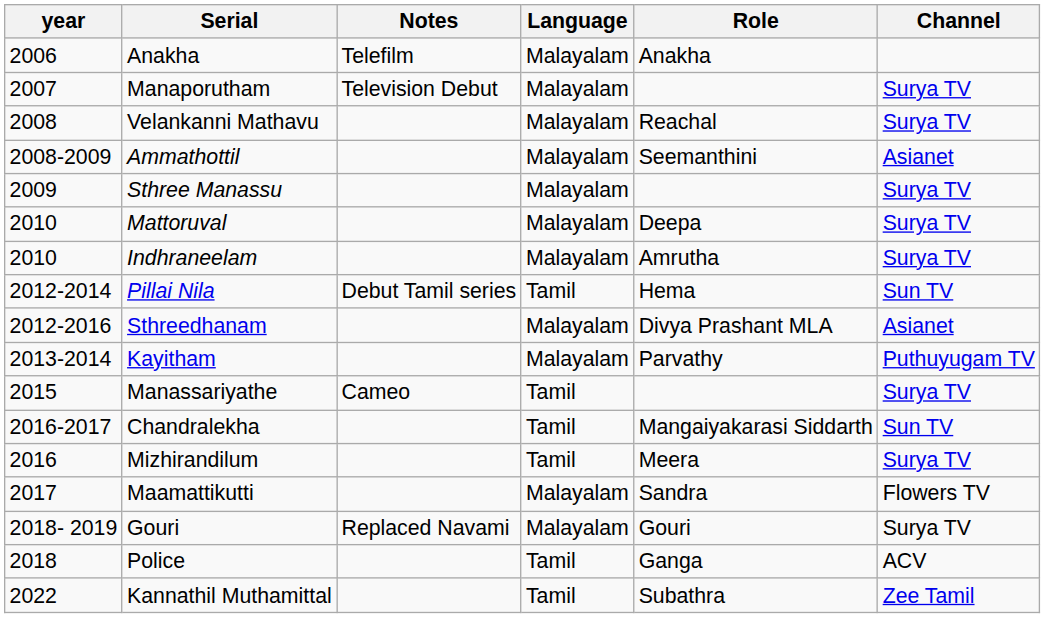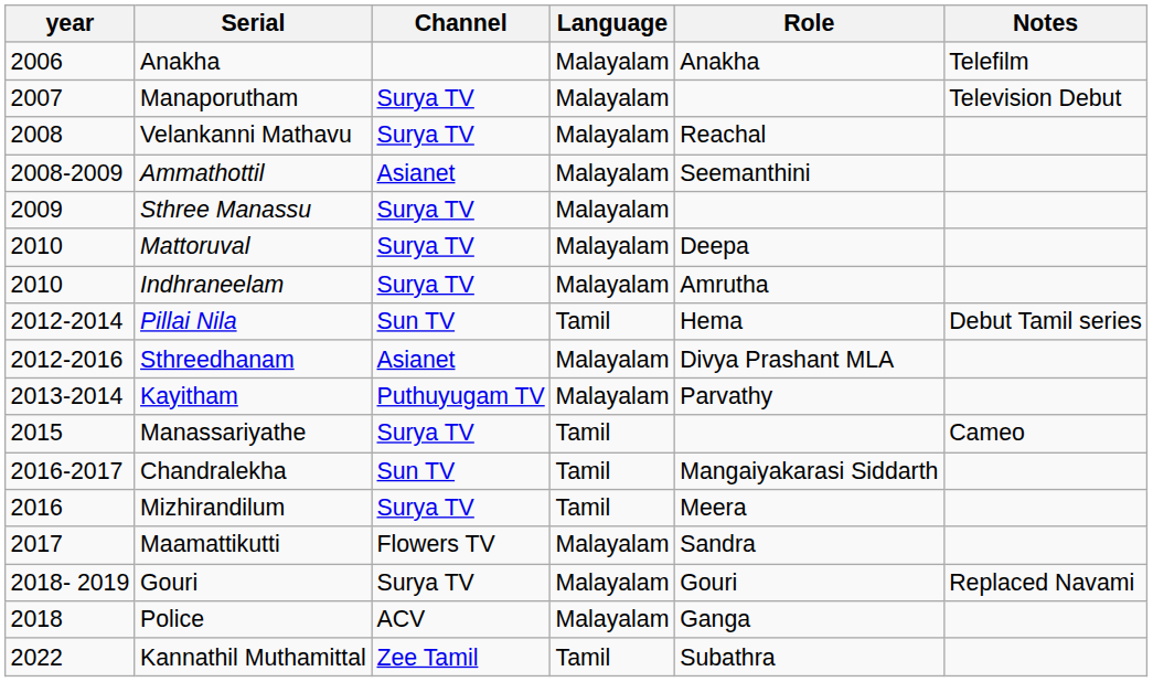 <table class="wikitable sortable">
 <tr>
 <th>year</th>
 <th>Serial</th>
-<th>Notes</th>
+<th>Channel</th>
 <th>Language</th>
 <th>Role</th>
-<th>Channel</th>
+<th>Notes</th>
 </tr>
 <tr>
 <td>2006</td>
 <td>Anakha</td>
-<td>Telefilm</td>
+<td></td>
 <td>Malayalam</td>
 <td>Anakha</td>
-<td></td>
+<td>Telefilm</td>
 </tr>
 <tr>
 <td>2007</td>
 <td>Manaporutham</td>
-<td>Television Debut</td>
+<td><a href='#'>Surya TV</a></td>
 <td>Malayalam</td>
 <td></td>
-<td><a href='#'>Surya TV</a></td>
+<td>Television Debut</td>
 </tr>
 <tr>
 <td>2008</td>
 <td>Velankanni Mathavu</td>
-<td></td>
+<td><a href='#'>Surya TV</a></td>
 <td>Malayalam</td>
 <td>Reachal</td>
-<td><a href='#'>Surya TV</a></td>
+<td></td>
 </tr>
 <tr>
 <td>2008-2009</td>
 <td><em>Ammathottil</em></td>
-<td></td>
+<td><a href='#'>Asianet</a></td>
 <td>Malayalam</td>
 <td>Seemanthini</td>
-<td><a href='#'>Asianet</a></td>
+<td></td>
 </tr>
 <tr>
 <td>2009</td>
 <td><em>Sthree Manassu</em></td>
-<td></td>
+<td><a href='#'>Surya TV</a></td>
 <td>Malayalam</td>
 <td></td>
-<td><a href='#'>Surya TV</a></td>
+<td></td>
 </tr>
 <tr>
 <td>2010</td>
 <td><em>Mattoruval</em></td>
-<td></td>
+<td><a href='#'>Surya TV</a></td>
 <td>Malayalam</td>
 <td>Deepa</td>
-<td><a href='#'>Surya TV</a></td>
+<td></td>
 </tr>
 <tr>
 <td>2010</td>
 <td><em>Indhraneelam</em></td>
-<td></td>
+<td><a href='#'>Surya TV</a></td>
 <td>Malayalam</td>
 <td>Amrutha</td>
-<td><a href='#'>Surya TV</a></td>
+<td></td>
 </tr>
 <tr>
 <td>2012-2014</td>
 <td><em><a href='#'>Pillai Nila</a></em></td>
-<td>Debut Tamil series</td>
+<td><a href='#'>Sun TV</a></td>
 <td>Tamil</td>
 <td>Hema</td>
-<td><a href='#'>Sun TV</a></td>
+<td>Debut Tamil series</td>
 </tr>
 <tr>
 <td>2012-2016</td>
 <td><a href='#'>Sthreedhanam</a></td>
-<td></td>
+<td><a href='#'>Asianet</a></td>
 <td>Malayalam</td>
 <td>Divya Prashant MLA</td>
-<td><a href='#'>Asianet</a></td>
+<td></td>
 </tr>
 <tr>
 <td>2013-2014</td>
 <td><a href='#'>Kayitham</a></td>
-<td></td>
+<td><a href='#'>Puthuyugam TV</a></td>
 <td>Malayalam</td>
 <td>Parvathy</td>
-<td><a href='#'>Puthuyugam TV</a></td>
+<td></td>
 </tr>
 <tr>
 <td>2015</td>
 <td>Manassariyathe</td>
-<td>Cameo</td>
+<td><a href='#'>Surya TV</a></td>
 <td>Tamil</td>
 <td></td>
-<td><a href='#'>Surya TV</a></td>
+<td>Cameo</td>
 </tr>
 <tr>
 <td>2016-2017</td>
 <td>Chandralekha</td>
-<td></td>
+<td><a href='#'>Sun TV</a></td>
 <td>Tamil</td>
 <td>Mangaiyakarasi Siddarth</td>
-<td><a href='#'>Sun TV</a></td>
+<td></td>
 </tr>
 <tr>
 <td>2016</td>
 <td>Mizhirandilum</td>
-<td></td>
+<td><a href='#'>Surya TV</a></td>
 <td>Tamil</td>
 <td>Meera</td>
-<td><a href='#'>Surya TV</a></td>
+<td></td>
 </tr>
 <tr>
 <td>2017</td>
 <td>Maamattikutti</td>
-<td></td>
+<td>Flowers TV</td>
 <td>Malayalam</td>
 <td>Sandra</td>
-<td>Flowers TV</td>
+<td></td>
 </tr>
 <tr>
 <td>2018- 2019</td>
 <td>Gouri</td>
-<td>Replaced Navami</td>
+<td>Surya TV</td>
 <td>Malayalam</td>
 <td>Gouri</td>
-<td>Surya TV</td>
+<td>Replaced Navami</td>
 </tr>
 <tr>
 <td>2018</td>
 <td>Police</td>
+<td>ACV</td>
+<td>Malayalam</td>
+<td>Ganga</td>
 <td></td>
-<td>Tamil</td>
-<td>Ganga</td>
-<td>ACV</td>
 </tr>
 <tr>
 <td>2022</td>
 <td>Kannathil Muthamittal</td>
-<td></td>
+<td><a href='#'>Zee Tamil</a></td>
 <td>Tamil</td>
 <td>Subathra</td>
-<td><a href='#'>Zee Tamil</a></td>
+<td></td>
 </tr>
 </table>
